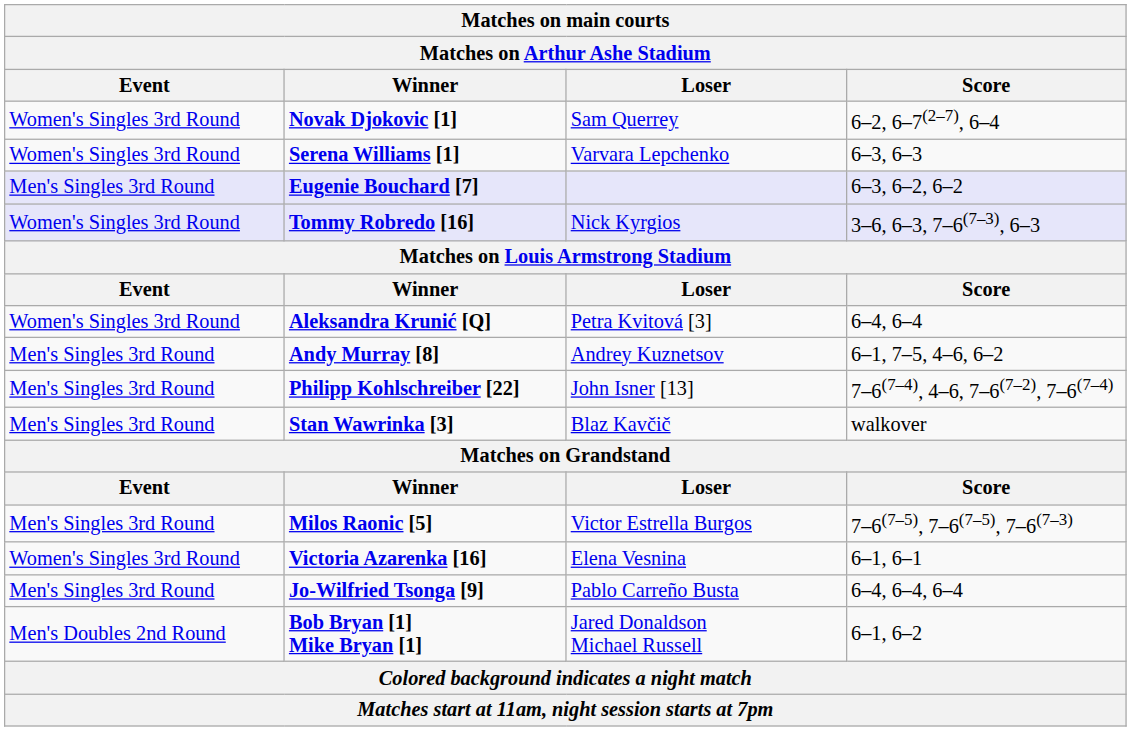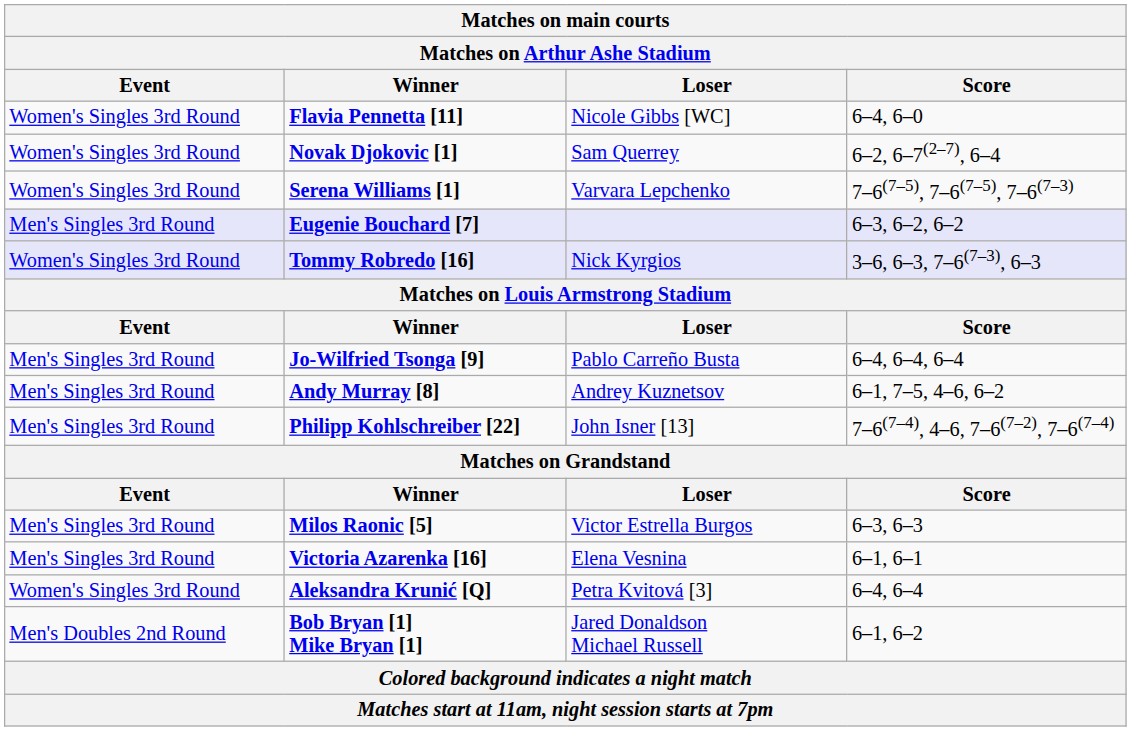 <table class="wikitable collapsible uncollapsed" style="margin:auto;">
 <tr>
 <th colspan="4" style="white-space:nowrap;">Matches on main courts</th>
 </tr>
 <tr>
 <th colspan="4"><strong>Matches on <a href='#'>Arthur Ashe Stadium</a></strong></th>
 </tr>
 <tr>
 <th width=220>Event</th>
 <th width=220>Winner</th>
 <th width=220>Loser</th>
 <th width=220>Score</th>
 </tr>
 <tr>
 <td><a href='#'>Women's Singles 3rd Round</a></td>
+<td><strong> <a href='#'>Flavia Pennetta</a> [11]</strong></td>
+<td> <a href='#'>Nicole Gibbs</a> [WC]</td>
+<td>6–4, 6–0</td>
+</tr>
+<tr>
+<td><a href='#'>Women's Singles 3rd Round</a></td>
 <td><strong> <a href='#'>Novak Djokovic</a> [1]</strong></td>
 <td> <a href='#'>Sam Querrey</a></td>
 <td>6–2, 6–7<sup>(2–7)</sup>, 6–4</td>
 </tr>
 <tr>
 <td><a href='#'>Women's Singles 3rd Round</a></td>
 <td><strong> <a href='#'>Serena Williams</a> [1]</strong></td>
 <td> <a href='#'>Varvara Lepchenko</a></td>
-<td>6–3, 6–3</td>
+<td>7–6<sup>(7–5)</sup>, 7–6<sup>(7–5)</sup>, 7–6<sup>(7–3)</sup></td>
 </tr>
 <tr bgcolor=lavender>
 <td><a href='#'>Men's Singles 3rd Round</a></td>
 <td><strong> <a href='#'>Eugenie Bouchard</a> [7]</strong></td>
 <td></td>
 <td>6–3, 6–2, 6–2</td>
 </tr>
 <tr bgcolor=lavender>
 <td><a href='#'>Women's Singles 3rd Round</a></td>
 <td><strong> <a href='#'>Tommy Robredo</a> [16]</strong></td>
 <td> <a href='#'>Nick Kyrgios</a></td>
 <td>3–6, 6–3, 7–6<sup>(7–3)</sup>, 6–3</td>
 </tr>
 <tr>
 <th colspan="4"><strong>Matches on <a href='#'>Louis Armstrong Stadium</a></strong></th>
 </tr>
 <tr>
 <th width=220>Event</th>
 <th width=220>Winner</th>
 <th width=220>Loser</th>
 <th width=220>Score</th>
 </tr>
 <tr>
-<td><a href='#'>Women's Singles 3rd Round</a></td>
-<td><strong> <a href='#'>Aleksandra Krunić</a> [Q]</strong></td>
-<td> <a href='#'>Petra Kvitová</a> [3]</td>
-<td>6–4, 6–4</td>
+<td><a href='#'>Men's Singles 3rd Round</a></td>
+<td><strong> <a href='#'>Jo-Wilfried Tsonga</a> [9]</strong></td>
+<td> <a href='#'>Pablo Carreño Busta</a></td>
+<td>6–4, 6–4, 6–4</td>
 </tr>
 <tr>
 <td><a href='#'>Men's Singles 3rd Round</a></td>
 <td><strong> <a href='#'>Andy Murray</a> [8]</strong></td>
 <td> <a href='#'>Andrey Kuznetsov</a></td>
 <td>6–1, 7–5, 4–6, 6–2</td>
 </tr>
 <tr>
 <td><a href='#'>Men's Singles 3rd Round</a></td>
 <td><strong> <a href='#'>Philipp Kohlschreiber</a> [22]</strong></td>
 <td> <a href='#'>John Isner</a> [13]</td>
 <td>7–6<sup>(7–4)</sup>, 4–6, 7–6<sup>(7–2)</sup>, 7–6<sup>(7–4)</sup></td>
 </tr>
 <tr>
-<td><a href='#'>Men's Singles 3rd Round</a></td>
-<td><strong> <a href='#'>Stan Wawrinka</a> [3]</strong></td>
-<td> <a href='#'>Blaz Kavčič</a></td>
-<td>walkover</td>
-</tr>
-<tr>
 <th colspan="4"><strong>Matches on Grandstand</strong></th>
 </tr>
 <tr>
 <th width=220>Event</th>
 <th width=220>Winner</th>
 <th width=220>Loser</th>
 <th width=220>Score</th>
 </tr>
 <tr>
 <td><a href='#'>Men's Singles 3rd Round</a></td>
 <td><strong> <a href='#'>Milos Raonic</a> [5]</strong></td>
 <td> <a href='#'>Victor Estrella Burgos</a></td>
-<td>7–6<sup>(7–5)</sup>, 7–6<sup>(7–5)</sup>, 7–6<sup>(7–3)</sup></td>
+<td>6–3, 6–3</td>
 </tr>
 <tr>
-<td><a href='#'>Women's Singles 3rd Round</a></td>
+<td><a href='#'>Men's Singles 3rd Round</a></td>
 <td><strong> <a href='#'>Victoria Azarenka</a> [16]</strong></td>
 <td> <a href='#'>Elena Vesnina</a></td>
 <td>6–1, 6–1</td>
 </tr>
 <tr>
-<td><a href='#'>Men's Singles 3rd Round</a></td>
-<td><strong> <a href='#'>Jo-Wilfried Tsonga</a> [9]</strong></td>
-<td> <a href='#'>Pablo Carreño Busta</a></td>
-<td>6–4, 6–4, 6–4</td>
+<td><a href='#'>Women's Singles 3rd Round</a></td>
+<td><strong> <a href='#'>Aleksandra Krunić</a> [Q]</strong></td>
+<td> <a href='#'>Petra Kvitová</a> [3]</td>
+<td>6–4, 6–4</td>
 </tr>
 <tr>
 <td><a href='#'>Men's Doubles 2nd Round</a></td>
 <td><strong> <a href='#'>Bob Bryan</a> [1] <br>  <a href='#'>Mike Bryan</a> [1]</strong></td>
 <td> <a href='#'>Jared Donaldson</a> <br>  <a href='#'>Michael Russell</a></td>
 <td>6–1, 6–2</td>
 </tr>
 <tr>
 <th colspan=4><em>Colored background indicates a night match</em></th>
 </tr>
 <tr>
 <th colspan=4><em>Matches start at 11am, night session starts at 7pm</em></th>
 </tr>
 </table>
